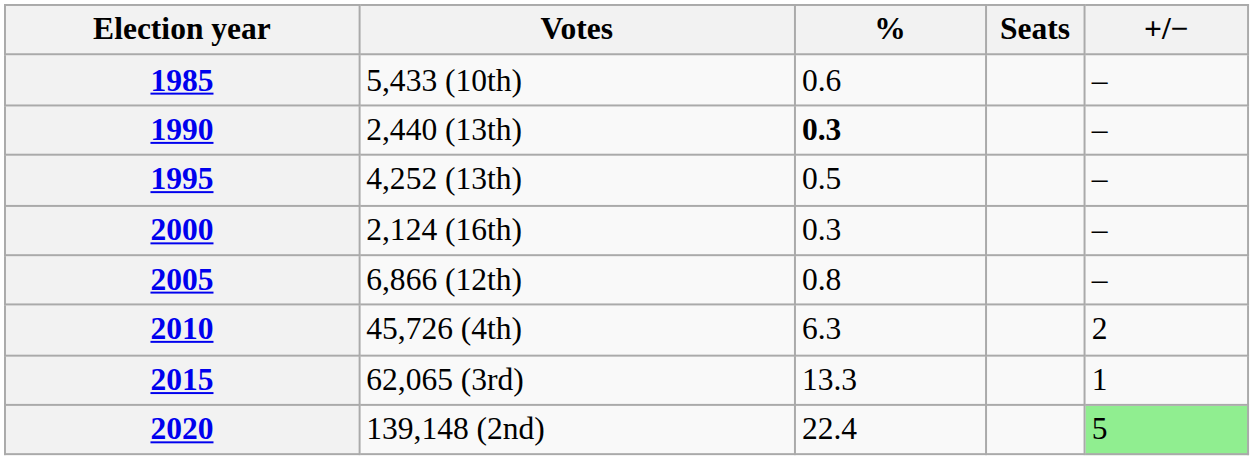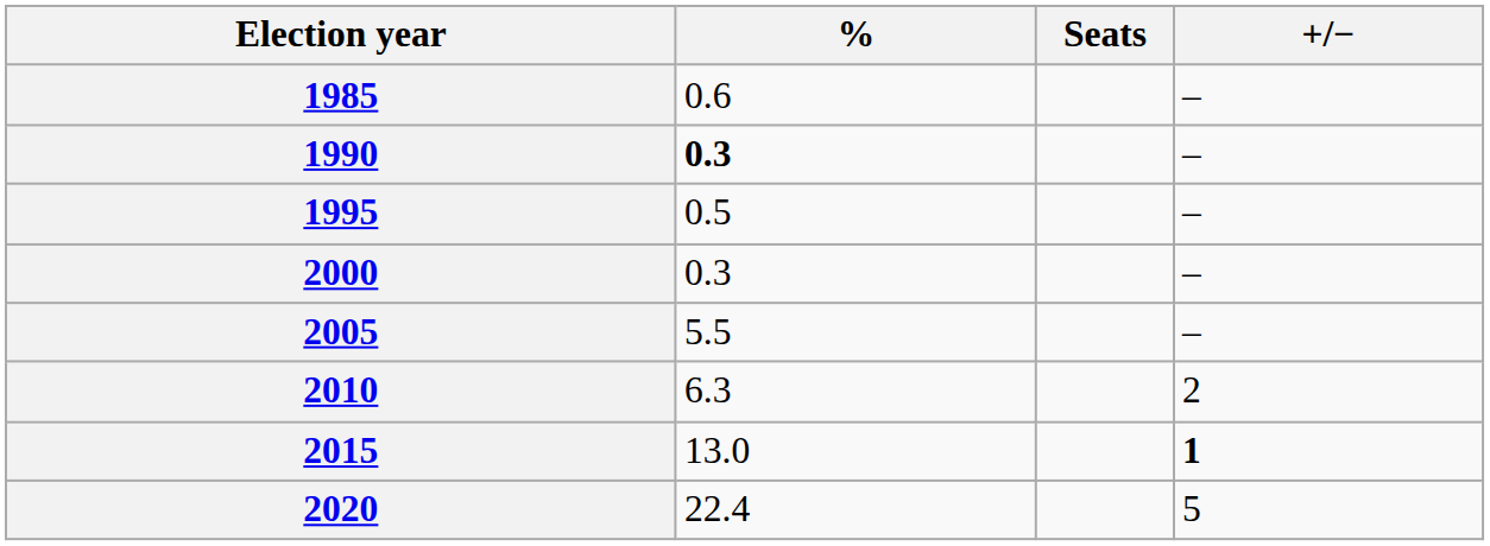 <table class="wikitable" style="width:50%; border:1px #AAAAFF solid">
 <tr>
 <th width="13%">Election year</th>
-<th width="16%">Votes</th>
 <th width="7%">%</th>
 <th width="1%">Seats</th>
 <th width="6%">+/−</th>
 </tr>
 <tr>
 <th><a href='#'>1985</a></th>
-<td>5,433 (10th)</td>
 <td>0.6</td>
 <td></td>
 <td><div>–</div></td>
 </tr>
 <tr>
 <th><a href='#'>1990</a></th>
-<td>2,440 (13th)</td>
 <td><strong>0.3</strong></td>
 <td></td>
 <td><div>–</div></td>
 </tr>
 <tr>
 <th><a href='#'>1995</a></th>
-<td>4,252 (13th)</td>
 <td>0.5</td>
 <td></td>
 <td><div>–</div></td>
 </tr>
 <tr>
 <th><a href='#'>2000</a></th>
-<td>2,124 (16th)</td>
 <td>0.3</td>
 <td></td>
 <td><div>–</div></td>
 </tr>
 <tr>
 <th><a href='#'>2005</a></th>
-<td>6,866 (12th)</td>
-<td>0.8</td>
+<td>5.5</td>
 <td></td>
 <td><div>–</div></td>
 </tr>
 <tr>
 <th><a href='#'>2010</a></th>
-<td>45,726 (4th)</td>
 <td>6.3</td>
 <td></td>
 <td><div> 2</div></td>
 </tr>
 <tr>
 <th><a href='#'>2015</a></th>
-<td>62,065 (3rd)</td>
-<td>13.3</td>
+<td>13.0</td>
 <td></td>
-<td><div> 1</div></td>
+<td><strong><div> 1</div></strong></td>
 </tr>
 <tr>
 <th><a href='#'>2020</a></th>
-<td>139,148 (2nd)</td>
 <td>22.4</td>
 <td></td>
-<td style="background: lightgreen;"><div> 5</div></td>
+<td><div> 5</div></td>
 </tr>
 </table>
